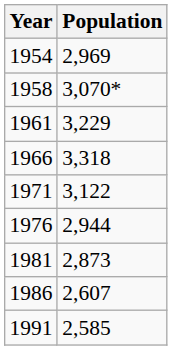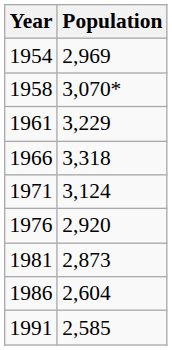 <table class="wikitable">
 <tr>
 <th>Year</th>
 <th>Population</th>
 </tr>
 <tr>
 <td>1954</td>
 <td>2,969</td>
 </tr>
 <tr>
 <td>1958</td>
 <td>3,070*</td>
 </tr>
 <tr>
 <td>1961</td>
 <td>3,229</td>
 </tr>
 <tr>
 <td>1966</td>
 <td>3,318</td>
 </tr>
 <tr>
 <td>1971</td>
-<td>3,122</td>
+<td>3,124</td>
 </tr>
 <tr>
 <td>1976</td>
-<td>2,944</td>
+<td>2,920</td>
 </tr>
 <tr>
 <td>1981</td>
 <td>2,873</td>
 </tr>
 <tr>
 <td>1986</td>
-<td>2,607</td>
+<td>2,604</td>
 </tr>
 <tr>
 <td>1991</td>
 <td>2,585</td>
 </tr>
 </table>
